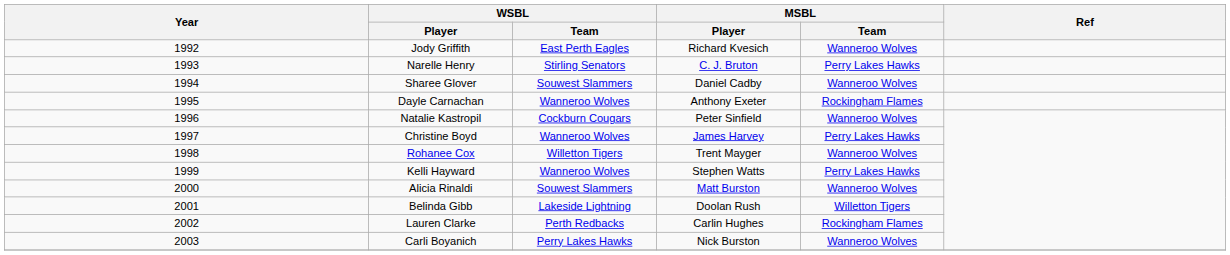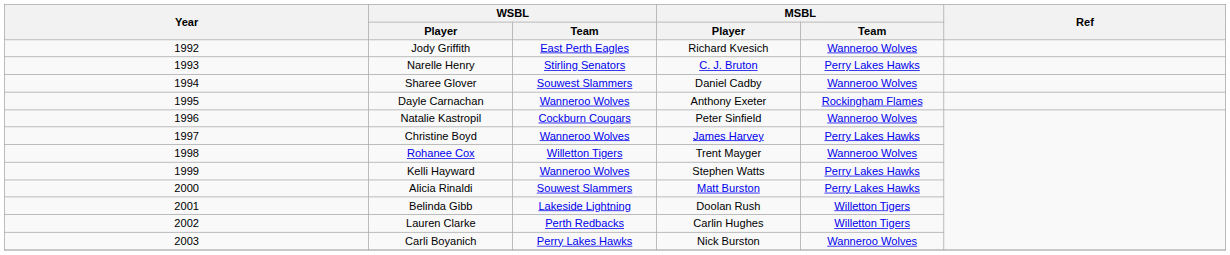 <table class="wikitable" style="width: 80%; text-align:center; font-size:90%">
 <tr>
 <th rowspan="2">Year</th>
 <th colspan="2">WSBL</th>
 <th colspan="2">MSBL</th>
 <th rowspan="2">Ref</th>
 </tr>
 <tr>
 <th width="180">Player</th>
 <th width="180">Team</th>
 <th width="180">Player</th>
 <th width="180">Team</th>
 </tr>
 <tr>
 <td>1992</td>
 <td>Jody Griffith</td>
 <td><a href='#'>East Perth Eagles</a></td>
 <td>Richard Kvesich</td>
 <td><a href='#'>Wanneroo Wolves</a></td>
 <td></td>
 </tr>
 <tr>
 <td>1993</td>
 <td>Narelle Henry</td>
 <td><a href='#'>Stirling Senators</a></td>
 <td><a href='#'>C. J. Bruton</a></td>
 <td><a href='#'>Perry Lakes Hawks</a></td>
 <td></td>
 </tr>
 <tr>
 <td>1994</td>
 <td>Sharee Glover</td>
 <td><a href='#'>Souwest Slammers</a></td>
 <td>Daniel Cadby</td>
 <td><a href='#'>Wanneroo Wolves</a></td>
 <td></td>
 </tr>
 <tr>
 <td>1995</td>
 <td>Dayle Carnachan</td>
 <td><a href='#'>Wanneroo Wolves</a></td>
 <td>Anthony Exeter</td>
 <td><a href='#'>Rockingham Flames</a></td>
 <td></td>
 </tr>
 <tr>
 <td>1996</td>
 <td>Natalie Kastropil</td>
 <td><a href='#'>Cockburn Cougars</a></td>
 <td>Peter Sinfield</td>
 <td><a href='#'>Wanneroo Wolves</a></td>
 <td rowspan="8"></td>
 </tr>
 <tr>
 <td>1997</td>
 <td>Christine Boyd</td>
 <td><a href='#'>Wanneroo Wolves</a></td>
 <td><a href='#'>James Harvey</a></td>
 <td><a href='#'>Perry Lakes Hawks</a></td>
 </tr>
 <tr>
 <td>1998</td>
 <td><a href='#'>Rohanee Cox</a></td>
 <td><a href='#'>Willetton Tigers</a></td>
 <td>Trent Mayger</td>
 <td><a href='#'>Wanneroo Wolves</a></td>
 </tr>
 <tr>
 <td>1999</td>
 <td>Kelli Hayward</td>
 <td><a href='#'>Wanneroo Wolves</a></td>
 <td>Stephen Watts</td>
 <td><a href='#'>Perry Lakes Hawks</a></td>
 </tr>
 <tr>
 <td>2000</td>
 <td>Alicia Rinaldi</td>
 <td><a href='#'>Souwest Slammers</a></td>
 <td><a href='#'>Matt Burston</a></td>
-<td><a href='#'>Wanneroo Wolves</a></td>
+<td><a href='#'>Perry Lakes Hawks</a></td>
 </tr>
 <tr>
 <td>2001</td>
 <td>Belinda Gibb</td>
 <td><a href='#'>Lakeside Lightning</a></td>
 <td>Doolan Rush</td>
 <td><a href='#'>Willetton Tigers</a></td>
 </tr>
 <tr>
 <td>2002</td>
 <td>Lauren Clarke</td>
 <td><a href='#'>Perth Redbacks</a></td>
 <td>Carlin Hughes</td>
-<td><a href='#'>Rockingham Flames</a></td>
+<td><a href='#'>Willetton Tigers</a></td>
 </tr>
 <tr>
 <td>2003</td>
 <td>Carli Boyanich</td>
 <td><a href='#'>Perry Lakes Hawks</a></td>
 <td>Nick Burston</td>
 <td><a href='#'>Wanneroo Wolves</a></td>
 </tr>
 <tr>
 </tr>
 </table>
